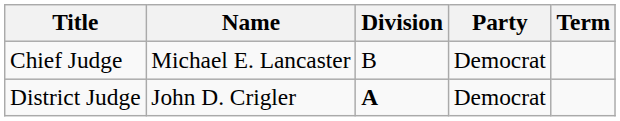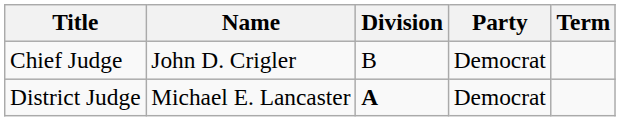 <table class= "wikitable">
 <tr>
 <th>Title</th>
 <th>Name</th>
 <th>Division</th>
 <th>Party</th>
 <th>Term</th>
 </tr>
 <tr>
 <td>Chief Judge</td>
-<td>Michael E. Lancaster</td>
+<td>John D. Crigler</td>
 <td>B</td>
 <td>Democrat</td>
 <td></td>
 </tr>
 <tr>
 <td>District Judge</td>
-<td>John D. Crigler</td>
+<td>Michael E. Lancaster</td>
 <td><strong>A</strong></td>
 <td>Democrat</td>
 <td></td>
 </tr>
 </table>
